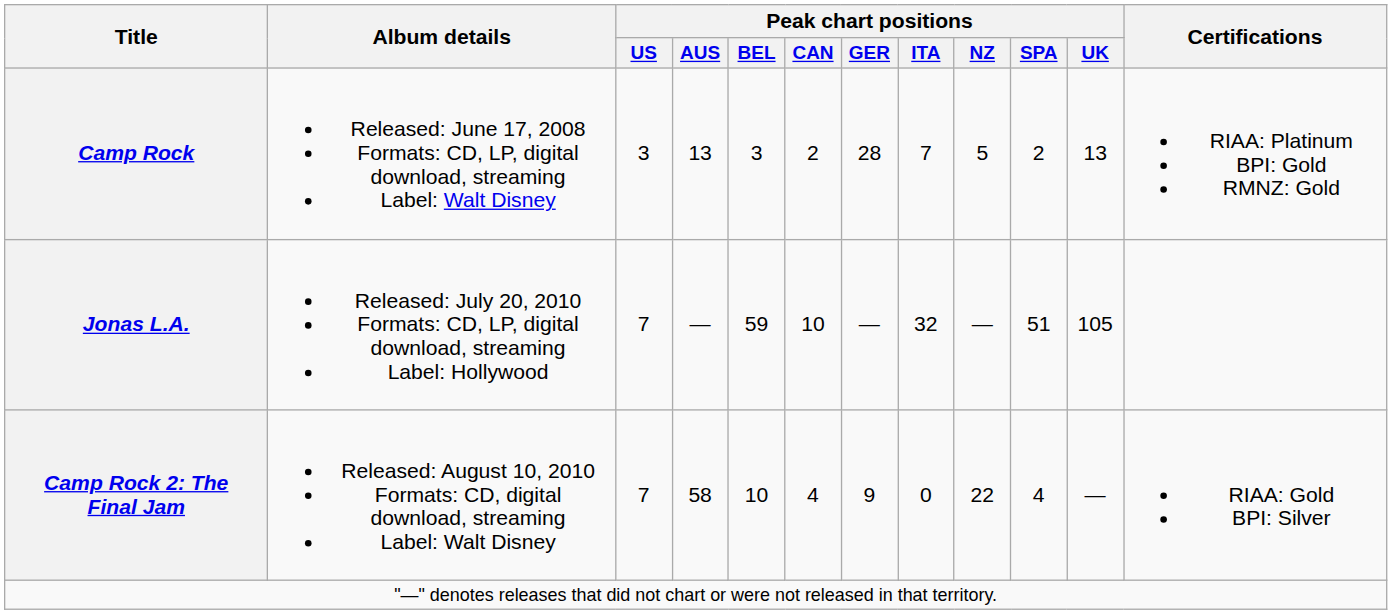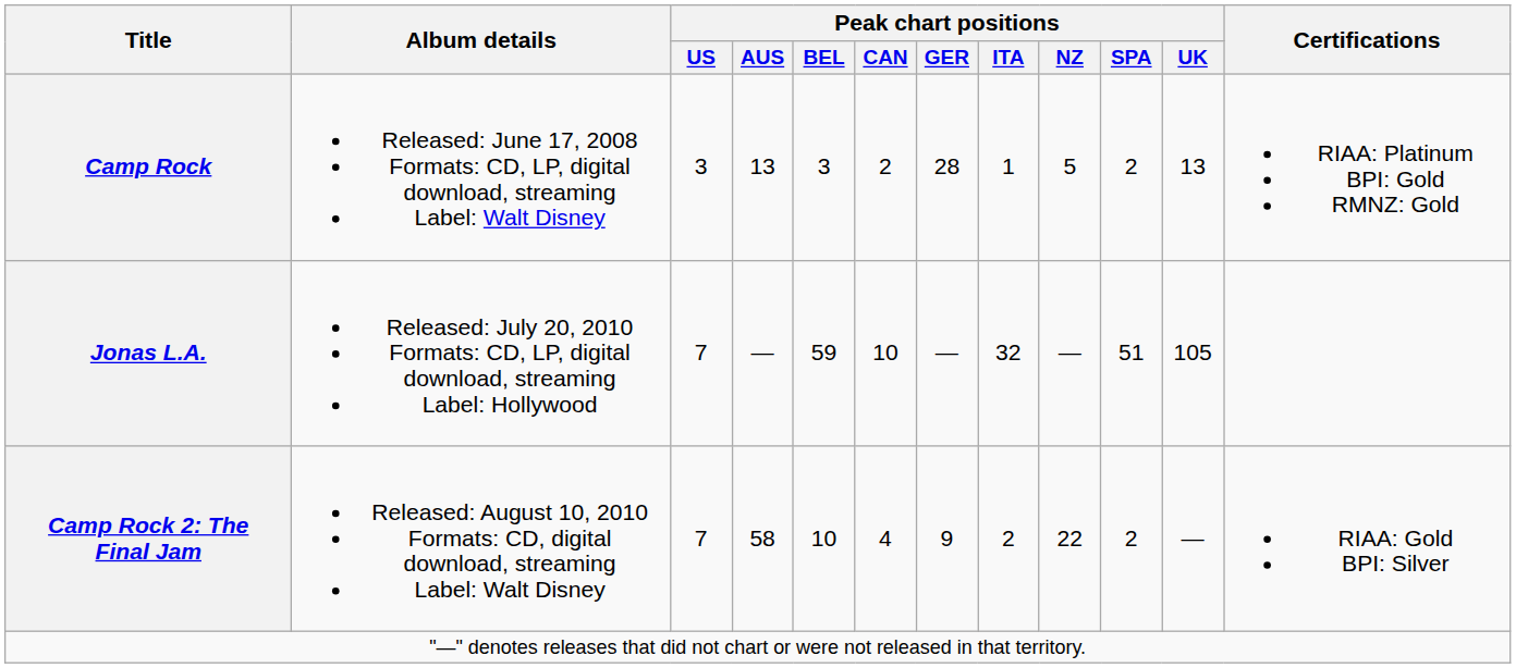 <table class="wikitable plainrowheaders" style="text-align:center;" border="1">
 <tr>
 <th scope="col" rowspan="2" style="width:12em;">Title</th>
 <th scope="col" rowspan="2" style="width:16em;">Album details</th>
 <th scope="col" colspan="9">Peak chart positions</th>
 <th scope="col" rowspan="2" style="width:12em;">Certifications</th>
 </tr>
 <tr>
 <th scope="col" style="width:2.5em;font-size:90%;"><a href='#'>US</a><br></th>
 <th scope="col" style="width:2.5em;font-size:90%;"><a href='#'>AUS</a><br></th>
 <th scope="col" style="width:2.5em;font-size:90%;"><a href='#'>BEL</a><br></th>
 <th scope="col" style="width:2.5em;font-size:90%;"><a href='#'>CAN</a><br></th>
 <th scope="col" style="width:2.5em;font-size:90%;"><a href='#'>GER</a><br></th>
 <th scope="col" style="width:2.5em;font-size:90%;"><a href='#'>ITA</a><br></th>
 <th scope="col" style="width:2.5em;font-size:90%;"><a href='#'>NZ</a><br></th>
 <th scope="col" style="width:2.5em;font-size:90%;"><a href='#'>SPA</a><br></th>
 <th scope="col" style="width:2.5em;font-size:90%;"><a href='#'>UK</a><br></th>
 </tr>
 <tr>
 <th scope="row"><em><a href='#'>Camp Rock</a></em></th>
 <td><br><ul><li>Released: June 17, 2008</li><li>Formats: CD, LP, digital download, streaming</li><li>Label: <a href='#'>Walt Disney</a></li></ul></td>
 <td>3</td>
 <td>13</td>
 <td>3</td>
 <td>2</td>
 <td>28</td>
-<td>7</td>
+<td>1</td>
 <td>5</td>
 <td>2</td>
 <td>13</td>
 <td><br><ul><li>RIAA: Platinum</li><li>BPI: Gold</li><li>RMNZ: Gold</li></ul></td>
 </tr>
 <tr>
 <th scope="row"><em><a href='#'>Jonas L.A.</a></em></th>
 <td><br><ul><li>Released: July 20, 2010</li><li>Formats: CD, LP, digital download, streaming</li><li>Label: Hollywood</li></ul></td>
 <td>7</td>
 <td>—</td>
 <td>59</td>
 <td>10</td>
 <td>—</td>
 <td>32</td>
 <td>—</td>
 <td>51</td>
 <td>105</td>
 <td></td>
 </tr>
 <tr>
 <th scope="row"><em><a href='#'>Camp Rock 2: The<br>Final Jam</a></em></th>
 <td><br><ul><li>Released: August 10, 2010</li><li>Formats: CD, digital download, streaming</li><li>Label: Walt Disney</li></ul></td>
 <td>7</td>
 <td>58</td>
 <td>10</td>
 <td>4</td>
 <td>9</td>
-<td>0</td>
+<td>2</td>
 <td>22</td>
-<td>4</td>
+<td>2</td>
 <td>—</td>
 <td><br><ul><li>RIAA: Gold</li><li>BPI: Silver</li></ul></td>
 </tr>
 <tr>
 <td align="center" colspan="13" style="font-size:85%">"—" denotes releases that did not chart or were not released in that territory.</td>
 </tr>
 </table>
